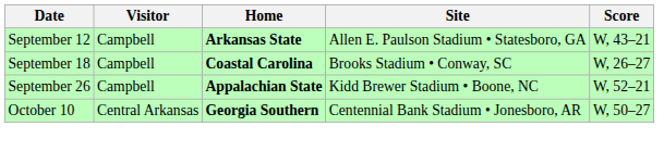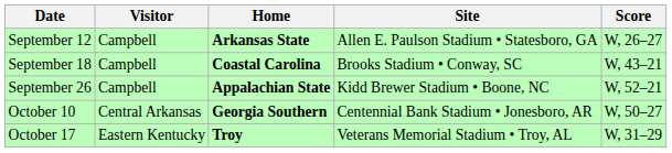 <table class="wikitable">
 <tr>
 <th>Date</th>
 <th>Visitor</th>
 <th>Home</th>
 <th>Site</th>
 <th>Score</th>
 </tr>
 <tr style="background:#bfb;">
 <td>September 12</td>
 <td>Campbell</td>
 <td><strong>Arkansas State</strong></td>
 <td>Allen E. Paulson Stadium • Statesboro, GA</td>
-<td>W, 43–21</td>
+<td>W, 26–27</td>
 </tr>
 <tr style="background:#bfb;">
 <td>September 18</td>
 <td>Campbell</td>
 <td><strong>Coastal Carolina</strong></td>
 <td>Brooks Stadium • Conway, SC</td>
-<td>W, 26–27</td>
+<td>W, 43–21</td>
 </tr>
 <tr style="background:#bfb;">
 <td>September 26</td>
 <td>Campbell</td>
 <td><strong>Appalachian State</strong></td>
 <td>Kidd Brewer Stadium • Boone, NC</td>
 <td>W, 52–21</td>
 </tr>
 <tr style="background:#bfb;">
 <td>October 10</td>
 <td>Central Arkansas</td>
 <td><strong>Georgia Southern</strong></td>
 <td>Centennial Bank Stadium • Jonesboro, AR</td>
 <td>W, 50–27</td>
 </tr>
+<tr style="background:#bfb;">
+<td>October 17</td>
+<td>Eastern Kentucky</td>
+<td><strong>Troy</strong></td>
+<td>Veterans Memorial Stadium • Troy, AL</td>
+<td>W, 31–29</td>
+</tr>
 </table>
